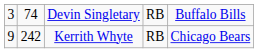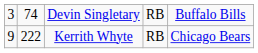 <table class="wikitable" style="text-align:center">
 <tr>
 <td>3</td>
 <td>74</td>
 <td><a href='#'>Devin Singletary</a></td>
 <td>RB</td>
 <td><a href='#'>Buffalo Bills</a></td>
 </tr>
 <tr>
 <td>9</td>
-<td>242</td>
+<td>222</td>
 <td><a href='#'>Kerrith Whyte</a></td>
 <td>RB</td>
 <td><a href='#'>Chicago Bears</a></td>
 </tr>
 </table>
